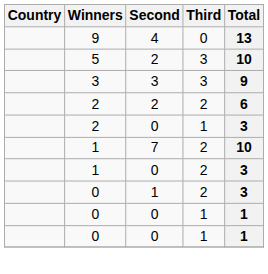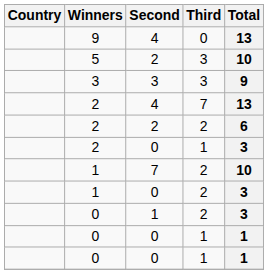 <table class="wikitable" style="font-size: 90%; text-align: center;">
 <tr>
 <th>Country</th>
 <th>Winners</th>
 <th>Second</th>
 <th>Third</th>
 <th>Total</th>
 </tr>
 <tr>
 <td align=left></td>
 <td>9</td>
 <td>4</td>
 <td>0</td>
 <th>13</th>
 </tr>
 <tr>
 <td align=left></td>
 <td>5</td>
 <td>2</td>
 <td>3</td>
 <th>10</th>
 </tr>
 <tr>
 <td align=left></td>
 <td>3</td>
 <td>3</td>
 <td>3</td>
 <th>9</th>
+</tr>
+<tr>
+<td align=left></td>
+<td>2</td>
+<td>4</td>
+<td>7</td>
+<th>13</th>
 </tr>
 <tr>
 <td align=left></td>
 <td>2</td>
 <td>2</td>
 <td>2</td>
 <th>6</th>
 </tr>
 <tr>
 <td align=left></td>
 <td>2</td>
 <td>0</td>
 <td>1</td>
 <th>3</th>
 </tr>
 <tr>
 <td align=left></td>
 <td>1</td>
 <td>7</td>
 <td>2</td>
 <th>10</th>
 </tr>
 <tr>
 <td align=left></td>
 <td>1</td>
 <td>0</td>
 <td>2</td>
 <th>3</th>
 </tr>
 <tr>
 <td align=left></td>
 <td>0</td>
 <td>1</td>
 <td>2</td>
 <th>3</th>
 </tr>
 <tr>
 <td align=left></td>
 <td>0</td>
 <td>0</td>
 <td>1</td>
 <th>1</th>
 </tr>
 <tr>
 <td align=left></td>
 <td>0</td>
 <td>0</td>
 <td>1</td>
 <th>1</th>
 </tr>
 <tr>
 </tr>
 </table>
